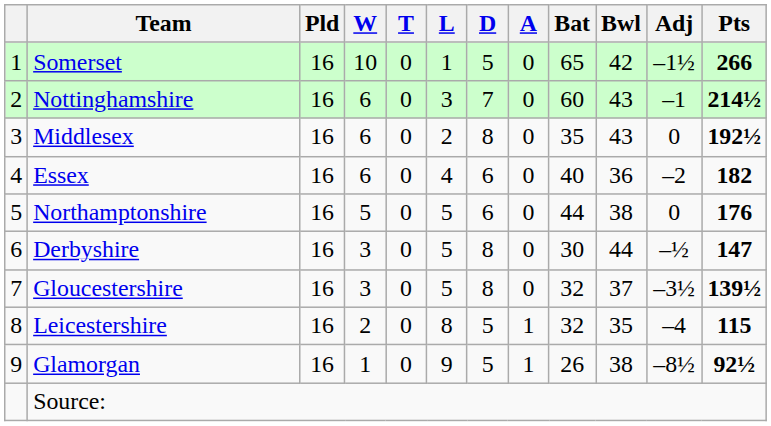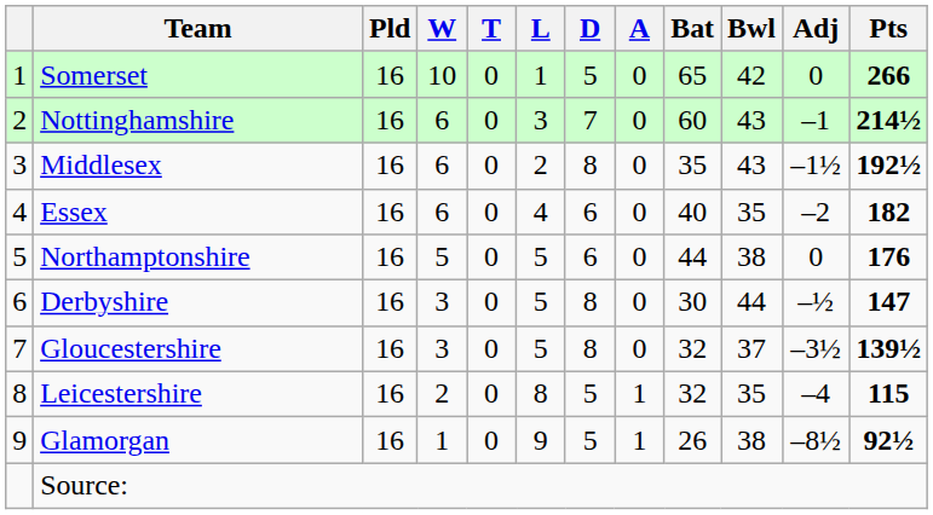 <table class="wikitable" style="text-align:center;">
 <tr>
 <th></th>
 <th width="175">Team</th>
 <th width=20 abbr="Played">Pld</th>
 <th width=20 abbr="Won"><a href='#'>W</a></th>
 <th width=20 abbr="Tied"><a href='#'>T</a></th>
 <th width=20 abbr="Lost"><a href='#'>L</a></th>
 <th width=20 abbr="Drawn"><a href='#'>D</a></th>
 <th width=20 abbr="Abandoned"><a href='#'>A</a></th>
 <th width=20 abbr="Batting Bonus Points">Bat</th>
 <th width=20 abbr="Bowling Bonus Points">Bwl</th>
 <th width=30 abbr="Adjustments">Adj</th>
 <th width=20 abbr="Points">Pts</th>
 </tr>
 <tr style="background:#ccffcc;">
 <td>1</td>
 <td style="text-align:left;"><a href='#'>Somerset</a></td>
 <td>16</td>
 <td>10</td>
 <td>0</td>
 <td>1</td>
 <td>5</td>
 <td>0</td>
 <td>65</td>
 <td>42</td>
-<td>–1½</td>
+<td>0</td>
 <td><strong>266</strong></td>
 </tr>
 <tr style="background:#ccffcc;">
 <td>2</td>
 <td style="text-align:left;"><a href='#'>Nottinghamshire</a></td>
 <td>16</td>
 <td>6</td>
 <td>0</td>
 <td>3</td>
 <td>7</td>
 <td>0</td>
 <td>60</td>
 <td>43</td>
 <td>–1</td>
 <td><strong>214½</strong></td>
 </tr>
 <tr style="background:#f9f9f9;">
 <td>3</td>
 <td style="text-align:left;"><a href='#'>Middlesex</a></td>
 <td>16</td>
 <td>6</td>
 <td>0</td>
 <td>2</td>
 <td>8</td>
 <td>0</td>
 <td>35</td>
 <td>43</td>
-<td>0</td>
+<td>–1½</td>
 <td><strong>192½</strong></td>
 </tr>
 <tr style="background:#f9f9f9;">
 <td>4</td>
 <td style="text-align:left;"><a href='#'>Essex</a></td>
 <td>16</td>
 <td>6</td>
 <td>0</td>
 <td>4</td>
 <td>6</td>
 <td>0</td>
 <td>40</td>
-<td>36</td>
+<td>35</td>
 <td>–2</td>
 <td><strong>182</strong></td>
 </tr>
 <tr style="background:#f9f9f9;">
 <td>5</td>
 <td style="text-align:left;"><a href='#'>Northamptonshire</a></td>
 <td>16</td>
 <td>5</td>
 <td>0</td>
 <td>5</td>
 <td>6</td>
 <td>0</td>
 <td>44</td>
 <td>38</td>
 <td>0</td>
 <td><strong>176</strong></td>
 </tr>
 <tr style="background:#f9f9f9;">
 <td>6</td>
 <td style="text-align:left;"><a href='#'>Derbyshire</a></td>
 <td>16</td>
 <td>3</td>
 <td>0</td>
 <td>5</td>
 <td>8</td>
 <td>0</td>
 <td>30</td>
 <td>44</td>
 <td>–½</td>
 <td><strong>147</strong></td>
 </tr>
 <tr style="background:#f9f9f9;">
 <td>7</td>
 <td style="text-align:left;"><a href='#'>Gloucestershire</a></td>
 <td>16</td>
 <td>3</td>
 <td>0</td>
 <td>5</td>
 <td>8</td>
 <td>0</td>
 <td>32</td>
 <td>37</td>
 <td>–3½</td>
 <td><strong>139½</strong></td>
 </tr>
 <tr style="background:#f9f9f9;">
 <td>8</td>
 <td style="text-align:left;"><a href='#'>Leicestershire</a></td>
 <td>16</td>
 <td>2</td>
 <td>0</td>
 <td>8</td>
 <td>5</td>
 <td>1</td>
 <td>32</td>
 <td>35</td>
 <td>–4</td>
 <td><strong>115</strong></td>
 </tr>
 <tr style="background:#f9f9f9;">
 <td>9</td>
 <td style="text-align:left;"><a href='#'>Glamorgan</a></td>
 <td>16</td>
 <td>1</td>
 <td>0</td>
 <td>9</td>
 <td>5</td>
 <td>1</td>
 <td>26</td>
 <td>38</td>
 <td>–8½</td>
 <td><strong>92½</strong></td>
 </tr>
 <tr>
 <td></td>
 <td colspan="11" align="left">Source:</td>
 </tr>
 </table>
